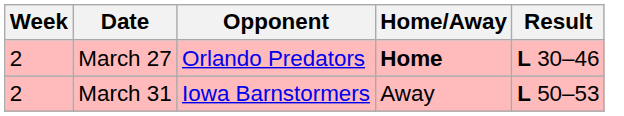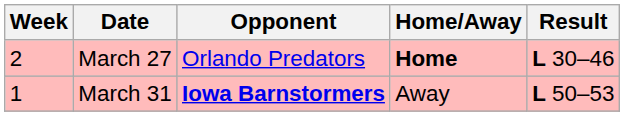 <table class="wikitable">
 <tr>
 <th>Week</th>
 <th>Date</th>
 <th>Opponent</th>
 <th>Home/Away</th>
 <th>Result</th>
 </tr>
 <tr bgcolor="ffbbbb">
 <td>2</td>
 <td>March 27</td>
 <td><a href='#'>Orlando Predators</a></td>
 <td><strong>Home</strong></td>
 <td><strong>L</strong> 30–46</td>
 </tr>
 <tr bgcolor="ffbbbb">
-<td>2</td>
+<td>1</td>
 <td>March 31</td>
-<td><a href='#'>Iowa Barnstormers</a></td>
+<td><strong><a href='#'>Iowa Barnstormers</a></strong></td>
 <td>Away</td>
 <td><strong>L</strong> 50–53</td>
 </tr>
 </table>
